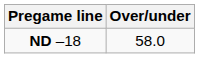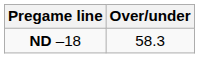 <table class="wikitable">
 <tr align="center">
 <th style=>Pregame line</th>
 <th style=>Over/under</th>
 </tr>
 <tr align="center">
 <td><strong>ND</strong> –18</td>
-<td>58.0</td>
+<td>58.3</td>
 </tr>
 </table>
